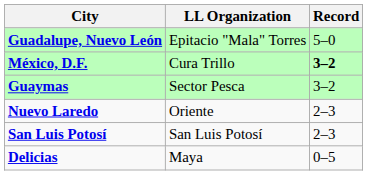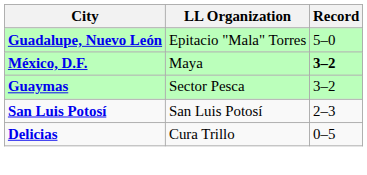 <table class="wikitable">
 <tr>
 <th>City</th>
 <th>LL Organization</th>
 <th>Record</th>
 </tr>
 <tr bgcolor=#bbffbb>
 <td> <strong><a href='#'>Guadalupe, Nuevo León</a></strong></td>
 <td>Epitacio "Mala" Torres</td>
 <td>5–0</td>
 </tr>
 <tr bgcolor=#bbffbb>
 <td> <strong><a href='#'>México, D.F.</a></strong></td>
-<td>Cura Trillo</td>
+<td>Maya</td>
 <td><strong>3–2</strong></td>
 </tr>
 <tr bgcolor=#bbffbb>
 <td> <strong><a href='#'>Guaymas</a></strong></td>
 <td>Sector Pesca</td>
 <td>3–2</td>
 </tr>
 <tr>
-<td> <strong><a href='#'>Nuevo Laredo</a></strong></td>
-<td>Oriente</td>
-<td>2–3</td>
-</tr>
-<tr>
 <td> <strong><a href='#'>San Luis Potosí</a></strong></td>
 <td>San Luis Potosí</td>
 <td>2–3</td>
 </tr>
 <tr>
 <td> <strong><a href='#'>Delicias</a></strong></td>
-<td>Maya</td>
+<td>Cura Trillo</td>
 <td>0–5</td>
 </tr>
 </table>
